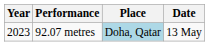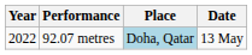 <table class="wikitable">
 <tr>
 <th>Year</th>
 <th>Performance</th>
 <th>Place</th>
 <th>Date</th>
 </tr>
 <tr>
-<td>2023</td>
+<td>2022</td>
 <td>92.07 metres</td>
 <td style="background: lightblue;">Doha, Qatar</td>
 <td>13 May</td>
 </tr>
 </table>
